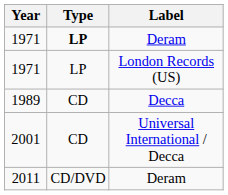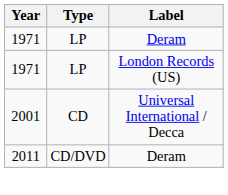 <table class="wikitable">
 <tr>
 <th width=40>Year</th>
 <th width=40>Type</th>
 <th width=120>Label</th>
 </tr>
 <tr>
 <td style="text-align:center;">1971</td>
-<td style="text-align:center;"><strong>LP</strong></td>
+<td style="text-align:center;">LP</td>
 <td style="text-align:center;"><a href='#'>Deram</a></td>
 </tr>
 <tr style="text-align:center;">
 <td>1971</td>
 <td>LP</td>
 <td><a href='#'>London Records</a> (US)</td>
-</tr>
-<tr>
-<td style="text-align:center;">1989</td>
-<td style="text-align:center;">CD</td>
-<td style="text-align:center;"><a href='#'>Decca</a></td>
 </tr>
 <tr>
 <td style="text-align:center;">2001</td>
 <td style="text-align:center;">CD</td>
 <td style="text-align:center;"><a href='#'>Universal International</a> / Decca</td>
 </tr>
 <tr>
 <td style="text-align:center;">2011</td>
 <td style="text-align:center;">CD/DVD</td>
 <td style="text-align:center;">Deram</td>
 </tr>
 </table>
